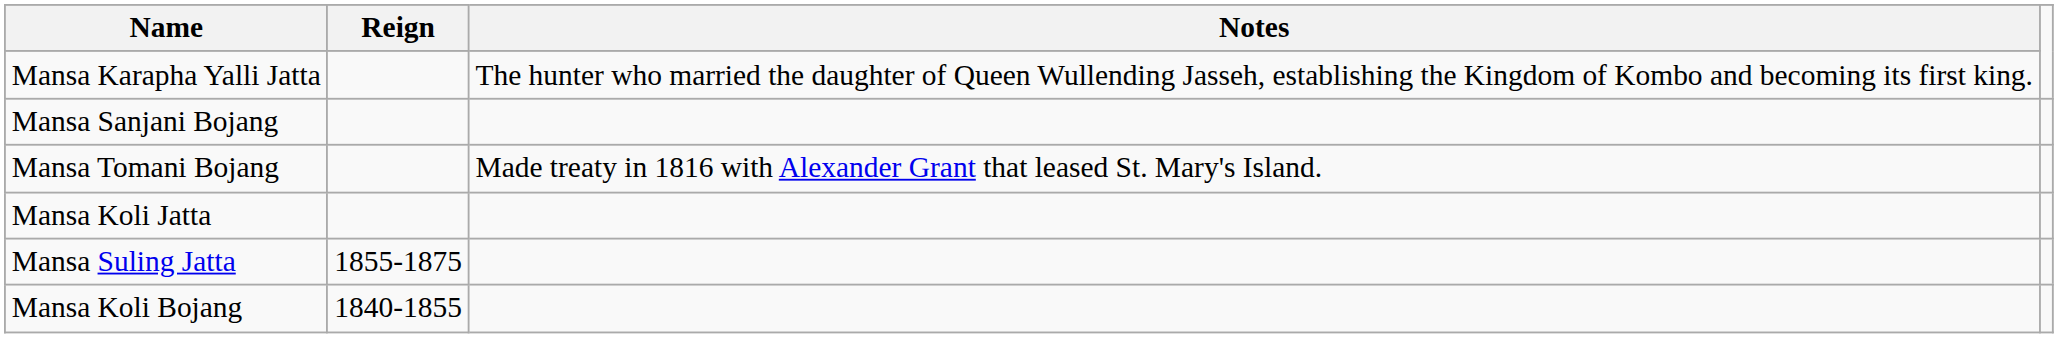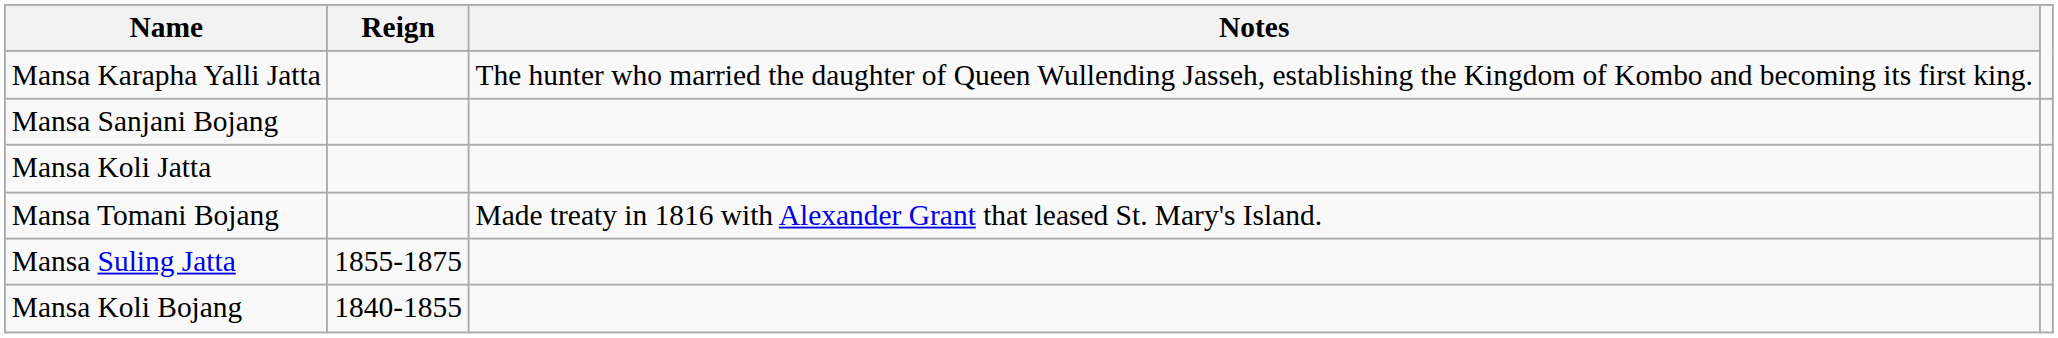 <table class="wikitable">
 <tr>
 <th>Name</th>
 <th =2>Reign</th>
 <th>Notes</th>
 </tr>
 <tr>
 <td>Mansa Karapha Yalli Jatta</td>
 <td></td>
 <td>The hunter who married the daughter of Queen Wullending Jasseh, establishing the Kingdom of Kombo and becoming its first king.</td>
 </tr>
 <tr>
 <td>Mansa Sanjani Bojang</td>
 <td></td>
 <td></td>
 <td></td>
 </tr>
 <tr>
+<td>Mansa Koli Jatta</td>
+<td></td>
+<td></td>
+<td></td>
+</tr>
+<tr>
 <td>Mansa Tomani Bojang</td>
 <td></td>
 <td>Made treaty in 1816 with <a href='#'>Alexander Grant</a> that leased St. Mary's Island.</td>
-<td></td>
-</tr>
-<tr>
-<td>Mansa Koli Jatta</td>
-<td></td>
-<td></td>
 <td></td>
 </tr>
 <tr>
 <td>Mansa <a href='#'>Suling Jatta</a></td>
 <td>1855-1875</td>
 <td></td>
 </tr>
 <tr>
 <td>Mansa Koli Bojang</td>
 <td>1840-1855</td>
 <td></td>
 <td></td>
 </tr>
 </table>
